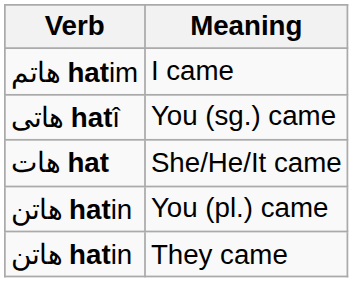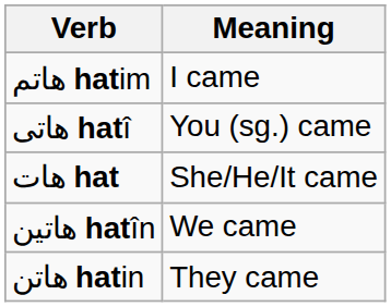 <table class="wikitable">
 <tr>
 <th>Verb</th>
 <th>Meaning</th>
 </tr>
 <tr>
 <td>هاتم <strong>hat</strong>im</td>
 <td>I came</td>
 </tr>
 <tr>
 <td>هاتی <strong>hat</strong>î</td>
 <td>You (sg.) came</td>
 </tr>
 <tr>
 <td>هات <strong>hat</strong></td>
 <td>She/He/It came</td>
 </tr>
 <tr>
-<td>هاتن <strong>hat</strong>in</td>
-<td>You (pl.) came</td>
+<td>هاتین <strong>hat</strong>în</td>
+<td>We came</td>
 </tr>
 <tr>
 <td>هاتن <strong>hat</strong>in</td>
 <td>They came</td>
 </tr>
 </table>
